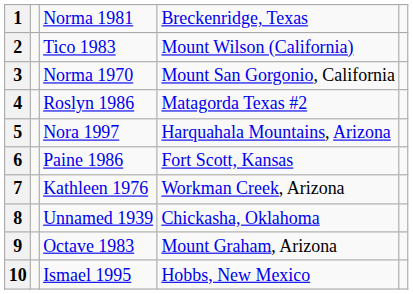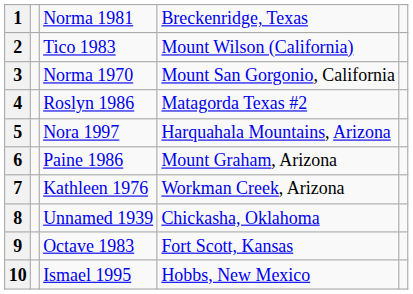 <table class="wikitable">
 <tr>
 <th scope="row">1</th>
 <td></td>
 <td><a href='#'>Norma 1981</a></td>
 <td><a href='#'>Breckenridge, Texas</a></td>
 <td></td>
 </tr>
 <tr>
 <th scope="row">2</th>
 <td></td>
 <td><a href='#'>Tico 1983</a></td>
 <td><a href='#'>Mount Wilson (California)</a></td>
 <td></td>
 </tr>
 <tr>
 <th scope="row">3</th>
 <td></td>
 <td><a href='#'>Norma 1970</a></td>
 <td><a href='#'>Mount San Gorgonio</a>, California</td>
 <td></td>
 </tr>
 <tr>
 <th scope="row">4</th>
 <td></td>
 <td><a href='#'>Roslyn 1986</a></td>
 <td><a href='#'>Matagorda Texas #2</a></td>
 <td></td>
 </tr>
 <tr>
 <th scope="row">5</th>
 <td></td>
 <td><a href='#'>Nora 1997</a></td>
 <td><a href='#'>Harquahala Mountains</a>, <a href='#'>Arizona</a></td>
 <td></td>
 </tr>
 <tr>
 <th scope="row">6</th>
 <td></td>
 <td><a href='#'>Paine 1986</a></td>
-<td><a href='#'>Fort Scott, Kansas</a></td>
+<td><a href='#'>Mount Graham</a>, Arizona</td>
 <td></td>
 </tr>
 <tr>
 <th scope="row">7</th>
 <td></td>
 <td><a href='#'>Kathleen 1976</a></td>
 <td><a href='#'>Workman Creek</a>, Arizona</td>
 <td></td>
 </tr>
 <tr>
 <th scope="row">8</th>
 <td></td>
 <td><a href='#'>Unnamed 1939</a></td>
 <td><a href='#'>Chickasha, Oklahoma</a></td>
 <td></td>
 </tr>
 <tr>
 <th scope="row">9</th>
 <td></td>
 <td><a href='#'>Octave 1983</a></td>
-<td><a href='#'>Mount Graham</a>, Arizona</td>
+<td><a href='#'>Fort Scott, Kansas</a></td>
 <td></td>
 </tr>
 <tr>
 <th scope="row">10</th>
 <td></td>
 <td><a href='#'>Ismael 1995</a></td>
 <td><a href='#'>Hobbs, New Mexico</a></td>
 <td></td>
 </tr>
 </table>
